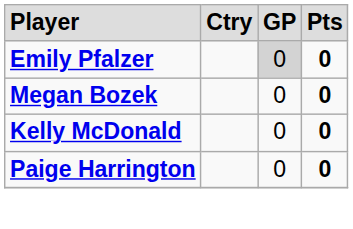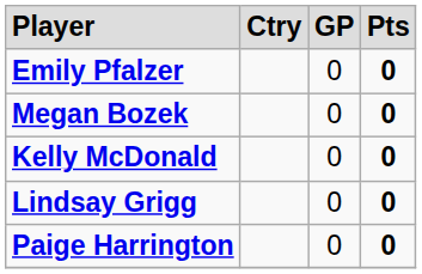 <table class="wikitable">
 <tr align="center" style="font-weight:bold; background-color:#dddddd;" |>
 <td align="left">Player</td>
 <td>Ctry</td>
 <td>GP</td>
 <td>Pts</td>
 </tr>
 <tr align="center">
 <td align="left"><strong><a href='#'>Emily Pfalzer</a></strong></td>
 <td></td>
-<td style="background: lightgrey;">0</td>
+<td>0</td>
 <td><strong>0</strong></td>
 </tr>
 <tr align="center">
 <td align="left"><strong><a href='#'>Megan Bozek</a></strong></td>
 <td></td>
 <td>0</td>
 <td><strong>0</strong></td>
 </tr>
 <tr align="center">
 <td align="left"><strong><a href='#'>Kelly McDonald</a></strong></td>
 <td></td>
 <td>0</td>
 <td><strong>0</strong></td>
 </tr>
 <tr align="center">
+<td align="left"><strong><a href='#'>Lindsay Grigg</a></strong></td>
+<td></td>
+<td>0</td>
+<td><strong>0</strong></td>
+</tr>
+<tr align="center">
 <td align="left"><strong><a href='#'>Paige Harrington</a></strong></td>
 <td></td>
 <td>0</td>
 <td><strong>0</strong></td>
 </tr>
 <tr align="center">
 </tr>
 </table>
